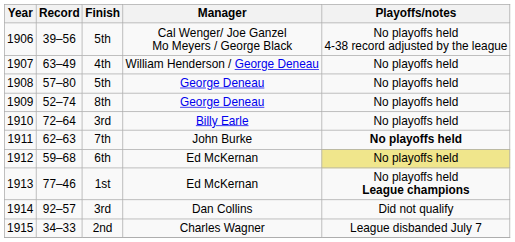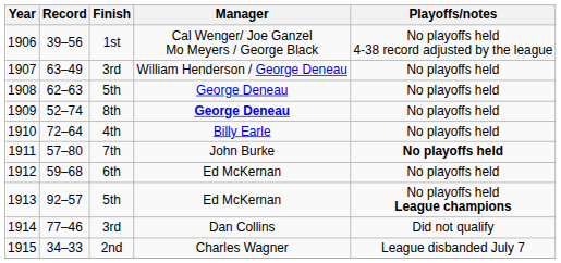 <table class="wikitable">
 <tr>
 <th>Year</th>
 <th>Record</th>
 <th>Finish</th>
 <th>Manager</th>
 <th>Playoffs/notes</th>
 </tr>
 <tr align=center>
 <td>1906</td>
 <td>39–56</td>
-<td>5th</td>
+<td>1st</td>
 <td>Cal Wenger/ Joe Ganzel<br> Mo Meyers / George Black</td>
 <td>No playoffs held<br>4-38 record adjusted by the league</td>
 </tr>
 <tr align=center>
 <td>1907</td>
 <td>63–49</td>
-<td>4th</td>
+<td>3rd</td>
 <td>William Henderson / <a href='#'>George Deneau</a></td>
 <td>No playoffs held</td>
 </tr>
 <tr align=center>
 <td>1908</td>
-<td>57–80</td>
+<td>62–63</td>
 <td>5th</td>
 <td><a href='#'>George Deneau</a></td>
 <td>No playoffs held</td>
 </tr>
 <tr align=center>
 <td>1909</td>
 <td>52–74</td>
 <td>8th</td>
-<td><a href='#'>George Deneau</a></td>
+<td><strong><a href='#'>George Deneau</a></strong></td>
 <td>No playoffs held</td>
 </tr>
 <tr align=center>
 <td>1910</td>
 <td>72–64</td>
-<td>3rd</td>
+<td>4th</td>
 <td><a href='#'>Billy Earle</a></td>
 <td>No playoffs held</td>
 </tr>
 <tr align=center>
 <td>1911</td>
-<td>62–63</td>
+<td>57–80</td>
 <td>7th</td>
 <td>John Burke</td>
 <td><strong>No playoffs held</strong></td>
 </tr>
 <tr align=center>
 <td>1912</td>
 <td>59–68</td>
 <td>6th</td>
 <td>Ed McKernan</td>
-<td style="background: khaki;">No playoffs held</td>
+<td>No playoffs held</td>
 </tr>
 <tr align=center>
 <td>1913</td>
-<td>77–46</td>
-<td>1st</td>
+<td>92–57</td>
+<td>5th</td>
 <td>Ed McKernan</td>
 <td>No playoffs held<br><strong>League champions</strong></td>
 </tr>
 <tr align=center>
 <td>1914</td>
-<td>92–57</td>
+<td>77–46</td>
 <td>3rd</td>
 <td>Dan Collins</td>
 <td>Did not qualify</td>
 </tr>
 <tr align=center>
 <td>1915</td>
 <td>34–33</td>
 <td>2nd</td>
 <td>Charles Wagner</td>
 <td>League disbanded July 7</td>
 </tr>
 <tr align=center>
 </tr>
 </table>
